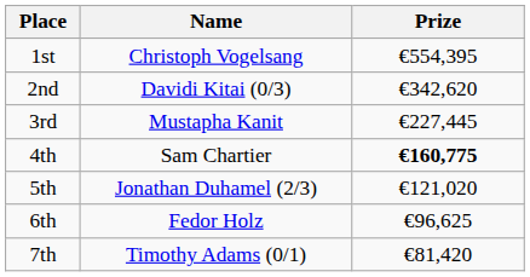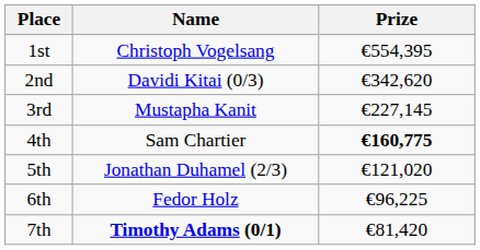 <table class="wikitable">
 <tr>
 <th width="50">Place</th>
 <th width="200">Name</th>
 <th width="125">Prize</th>
 </tr>
 <tr>
 <td align="center">1st</td>
 <td align="center"><a href='#'>Christoph Vogelsang</a></td>
 <td align="center">€554,395</td>
 </tr>
 <tr>
 <td align="center">2nd</td>
 <td align="center"><a href='#'>Davidi Kitai</a> (0/3)</td>
 <td align="center">€342,620</td>
 </tr>
 <tr>
 <td align="center">3rd</td>
 <td align="center"><a href='#'>Mustapha Kanit</a></td>
-<td align="center">€227,445</td>
+<td align="center">€227,145</td>
 </tr>
 <tr>
 <td align="center">4th</td>
 <td align="center">Sam Chartier</td>
 <td align="center"><strong>€160,775</strong></td>
 </tr>
 <tr>
 <td align="center">5th</td>
 <td align="center"><a href='#'>Jonathan Duhamel</a> (2/3)</td>
 <td align="center">€121,020</td>
 </tr>
 <tr>
 <td align="center">6th</td>
 <td align="center"><a href='#'>Fedor Holz</a></td>
-<td align="center">€96,625</td>
+<td align="center">€96,225</td>
 </tr>
 <tr>
 <td align="center">7th</td>
-<td align="center"><a href='#'>Timothy Adams</a> (0/1)</td>
+<td align="center"><strong><a href='#'>Timothy Adams</a> (0/1)</strong></td>
 <td align="center">€81,420</td>
 </tr>
 </table>
